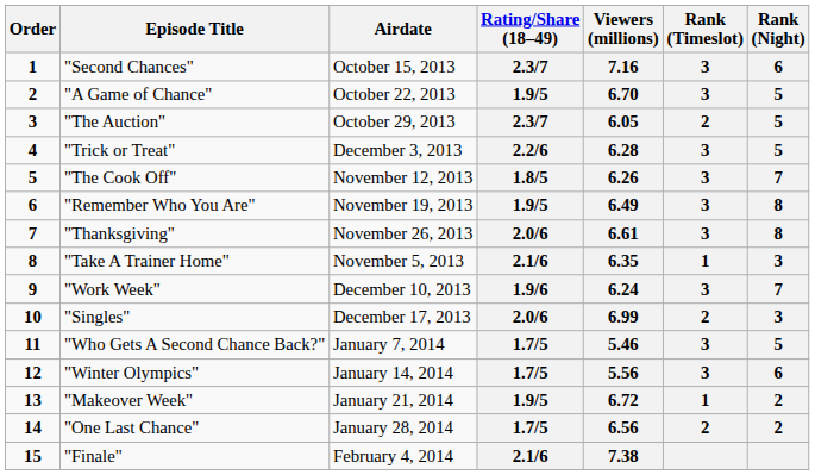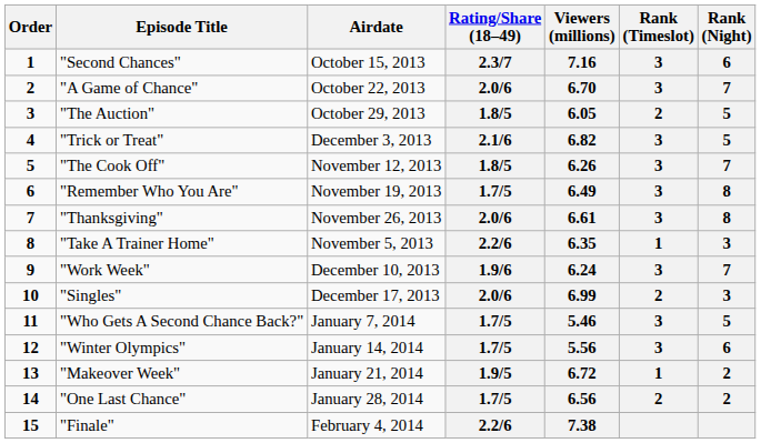 <table class="wikitable sortable">
 <tr>
 <th>Order</th>
 <th>Episode Title</th>
 <th>Airdate</th>
 <th><a href='#'>Rating/Share</a><br>(18–49)</th>
 <th>Viewers<br>(millions)</th>
 <th>Rank<br>(Timeslot)</th>
 <th>Rank<br>(Night)</th>
 </tr>
 <tr>
 <td style="text-align:center"><strong>1</strong></td>
 <td>"Second Chances"</td>
 <td>October 15, 2013</td>
 <th>2.3/7</th>
 <th>7.16</th>
 <th>3</th>
 <th>6</th>
 </tr>
 <tr>
 <td style="text-align:center"><strong>2</strong></td>
 <td>"A Game of Chance"</td>
 <td>October 22, 2013</td>
-<th>1.9/5</th>
+<th>2.0/6</th>
 <th>6.70</th>
 <th>3</th>
-<th>5</th>
+<th>7</th>
 </tr>
 <tr>
 <td style="text-align:center"><strong>3</strong></td>
 <td>"The Auction"</td>
 <td>October 29, 2013</td>
-<th>2.3/7</th>
+<th>1.8/5</th>
 <th>6.05</th>
 <th>2</th>
 <th>5</th>
 </tr>
 <tr>
 <td style="text-align:center"><strong>4</strong></td>
 <td>"Trick or Treat"</td>
 <td>December 3, 2013</td>
-<th>2.2/6</th>
-<th>6.28</th>
+<th>2.1/6</th>
+<th>6.82</th>
 <th>3</th>
 <th>5</th>
 </tr>
 <tr>
 <td style="text-align:center"><strong>5</strong></td>
 <td>"The Cook Off"</td>
 <td>November 12, 2013</td>
 <th>1.8/5</th>
 <th>6.26</th>
 <th>3</th>
 <th>7</th>
 </tr>
 <tr>
 <td style="text-align:center"><strong>6</strong></td>
 <td>"Remember Who You Are"</td>
 <td>November 19, 2013</td>
-<th>1.9/5</th>
+<th>1.7/5</th>
 <th>6.49</th>
 <th>3</th>
 <th>8</th>
 </tr>
 <tr>
 <td style="text-align:center"><strong>7</strong></td>
 <td>"Thanksgiving"</td>
 <td>November 26, 2013</td>
 <th>2.0/6</th>
 <th>6.61</th>
 <th>3</th>
 <th>8</th>
 </tr>
 <tr>
 <td style="text-align:center"><strong>8</strong></td>
 <td>"Take A Trainer Home"</td>
 <td>November 5, 2013</td>
-<th>2.1/6</th>
+<th>2.2/6</th>
 <th>6.35</th>
 <th>1</th>
 <th>3</th>
 </tr>
 <tr>
 <td style="text-align:center"><strong>9</strong></td>
 <td>"Work Week"</td>
 <td>December 10, 2013</td>
 <th>1.9/6</th>
 <th>6.24</th>
 <th>3</th>
 <th>7</th>
 </tr>
 <tr>
 <td style="text-align:center"><strong>10</strong></td>
 <td>"Singles"</td>
 <td>December 17, 2013</td>
 <th>2.0/6</th>
 <th>6.99</th>
 <th>2</th>
 <th>3</th>
 </tr>
 <tr>
 <td style="text-align:center"><strong>11</strong></td>
 <td>"Who Gets A Second Chance Back?"</td>
 <td>January 7, 2014</td>
 <th>1.7/5</th>
 <th>5.46</th>
 <th>3</th>
 <th>5</th>
 </tr>
 <tr>
 <td style="text-align:center"><strong>12</strong></td>
 <td>"Winter Olympics"</td>
 <td>January 14, 2014</td>
 <th>1.7/5</th>
 <th>5.56</th>
 <th>3</th>
 <th>6</th>
 </tr>
 <tr>
 <td style="text-align:center"><strong>13</strong></td>
 <td>"Makeover Week"</td>
 <td>January 21, 2014</td>
 <th>1.9/5</th>
 <th>6.72</th>
 <th>1</th>
 <th>2</th>
 </tr>
 <tr>
 <td style="text-align:center"><strong>14</strong></td>
 <td>"One Last Chance"</td>
 <td>January 28, 2014</td>
 <th>1.7/5</th>
 <th>6.56</th>
 <th>2</th>
 <th>2</th>
 </tr>
 <tr>
 <td style="text-align:center"><strong>15</strong></td>
 <td>"Finale"</td>
 <td>February 4, 2014</td>
-<th>2.1/6</th>
+<th>2.2/6</th>
 <th>7.38</th>
 <th></th>
 <th></th>
 </tr>
 </table>
